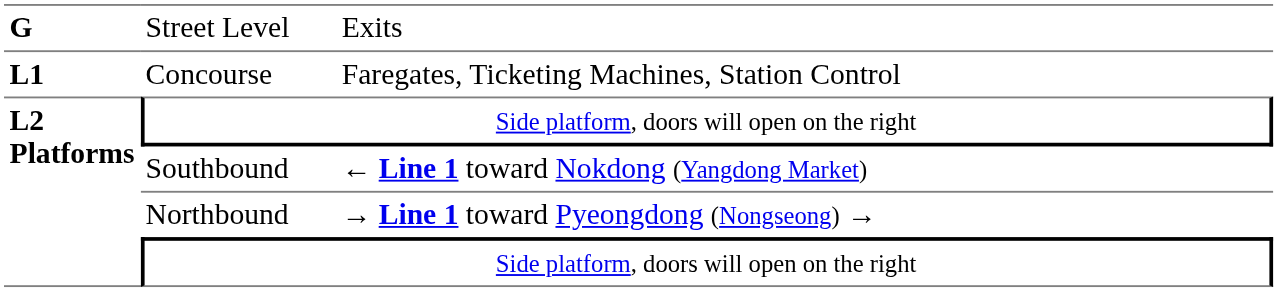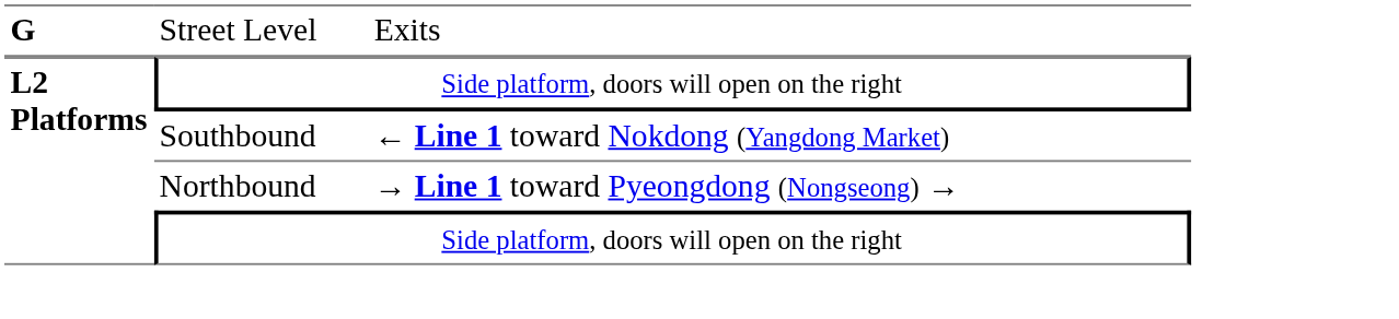 <table table border=0 cellspacing=0 cellpadding=3>
 <tr>
 <td style="border-top:solid 1px gray;border-bottom:solid 1px gray;" width=50 valign=top><strong>G</strong></td>
 <td style="border-top:solid 1px gray;border-bottom:solid 1px gray;" width=100 valign=top>Street Level</td>
 <td style="border-top:solid 1px gray;border-bottom:solid 1px gray;" width=400 valign=top>Exits</td>
-</tr>
-<tr>
-<td style="border-bottom:solid 0 gray;" width=50 valign=top><strong>L1</strong></td>
-<td style="border-bottom:solid 0 gray;" width=100 valign=top>Concourse</td>
-<td style="border-bottom:solid 0 gray;" width=500 valign=top>Faregates, Ticketing Machines, Station Control</td>
 </tr>
 <tr>
 <td style="border-top:solid 1px gray;border-bottom:solid 1px gray;" rowspan=4 valign=top><strong>L2<br>Platforms</strong></td>
 <td style="border-top:solid 1px gray;border-right:solid 2px black;border-left:solid 2px black;border-bottom:solid 2px black;text-align:center;" colspan=2><small><a href='#'>Side platform</a>, doors will open on the right</small></td>
 </tr>
 <tr>
 <td style="border-bottom:solid 1px gray;">Southbound</td>
 <td style="border-bottom:solid 1px gray;">← <a href='#'><span><span><strong>Line 1</strong></span></span></a> toward <a href='#'>Nokdong</a> <small>(<a href='#'>Yangdong Market</a>)</small></td>
 </tr>
 <tr>
 <td>Northbound</td>
 <td><span>→</span> <a href='#'><span><span><strong>Line 1</strong></span></span></a> toward <a href='#'>Pyeongdong</a> <small>(<a href='#'>Nongseong</a>)</small> →</td>
 </tr>
 <tr>
 <td style="border-top:solid 2px black;border-right:solid 2px black;border-left:solid 2px black;border-bottom:solid 1px gray;text-align:center;" colspan=2><small><a href='#'>Side platform</a>, doors will open on the right</small></td>
 </tr>
 </table>
